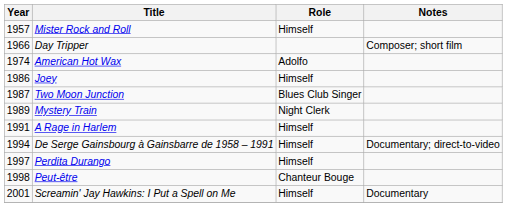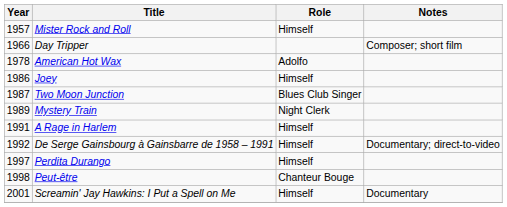 <table class="wikitable sortable">
 <tr>
 <th>Year</th>
 <th>Title</th>
 <th>Role</th>
 <th>Notes</th>
 </tr>
 <tr>
 <td>1957</td>
 <td><em><a href='#'>Mister Rock and Roll</a></em></td>
 <td>Himself</td>
 <td></td>
 </tr>
 <tr>
 <td>1966</td>
 <td><em>Day Tripper</em></td>
 <td></td>
 <td>Composer; short film</td>
 </tr>
 <tr>
-<td>1974</td>
+<td>1978</td>
 <td><em><a href='#'>American Hot Wax</a></em></td>
 <td>Adolfo</td>
 <td></td>
 </tr>
 <tr>
 <td>1986</td>
 <td><em><a href='#'>Joey</a></em></td>
 <td>Himself</td>
 <td></td>
 </tr>
 <tr>
 <td>1987</td>
 <td><em><a href='#'>Two Moon Junction</a></em></td>
 <td>Blues Club Singer</td>
 <td></td>
 </tr>
 <tr>
 <td>1989</td>
 <td><em><a href='#'>Mystery Train</a></em></td>
 <td>Night Clerk</td>
 <td></td>
 </tr>
 <tr>
 <td>1991</td>
 <td><em><a href='#'>A Rage in Harlem</a></em></td>
 <td>Himself</td>
 <td></td>
 </tr>
 <tr>
-<td>1994</td>
+<td>1992</td>
 <td><em>De Serge Gainsbourg à Gainsbarre de 1958 – 1991</em></td>
 <td>Himself</td>
 <td>Documentary; direct-to-video</td>
 </tr>
 <tr>
 <td>1997</td>
 <td><em><a href='#'>Perdita Durango</a></em></td>
 <td>Himself</td>
 <td></td>
 </tr>
 <tr>
 <td>1998</td>
 <td><em><a href='#'>Peut-être</a></em></td>
 <td>Chanteur Bouge</td>
 <td></td>
 </tr>
 <tr>
 <td>2001</td>
 <td><em>Screamin' Jay Hawkins: I Put a Spell on Me</em></td>
 <td>Himself</td>
 <td>Documentary</td>
 </tr>
 <tr>
 </tr>
 </table>
